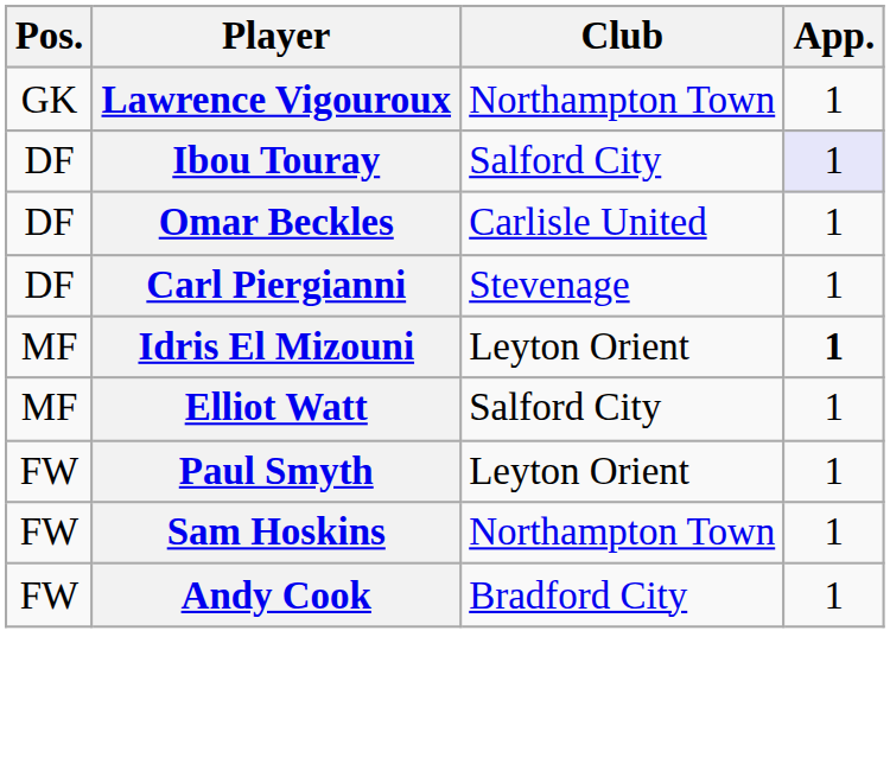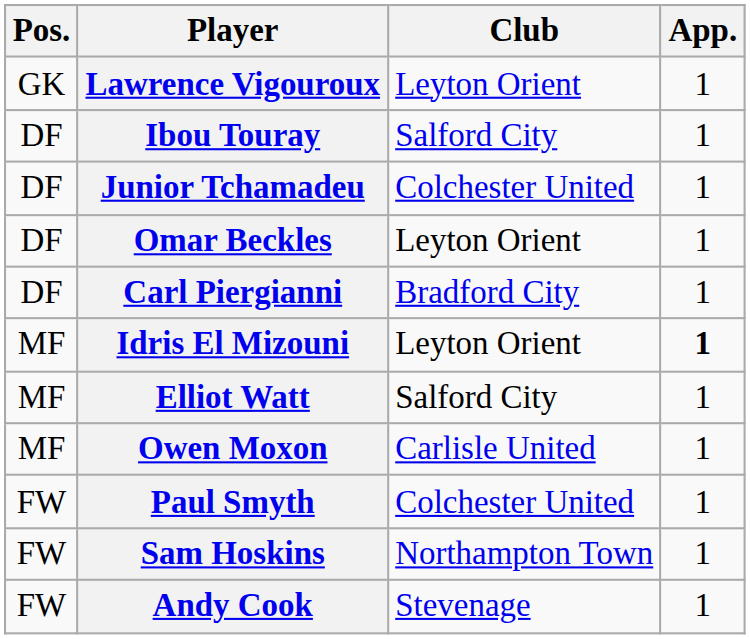 <table class="wikitable plainrowheaders" style="text-align: left">
 <tr>
 <th scope="col">Pos.</th>
 <th scope="col">Player</th>
 <th scope="col">Club</th>
 <th scope="col">App.</th>
 </tr>
 <tr>
 <td style="text-align:center">GK</td>
 <th scope="row"><a href='#'>Lawrence Vigouroux</a></th>
-<td><a href='#'>Northampton Town</a></td>
+<td><a href='#'>Leyton Orient</a></td>
 <td style="text-align:center">1</td>
 </tr>
 <tr>
 <td style="text-align:center">DF</td>
 <th scope="row"><a href='#'>Ibou Touray</a></th>
 <td><a href='#'>Salford City</a></td>
-<td style="background: lavender; text-align:center">1</td>
+<td style="text-align:center">1</td>
+</tr>
+<tr>
+<td style="text-align:center">DF</td>
+<th scope="row"><a href='#'>Junior Tchamadeu</a></th>
+<td><a href='#'>Colchester United</a></td>
+<td style="text-align:center">1</td>
 </tr>
 <tr>
 <td style="text-align:center">DF</td>
 <th scope="row"><a href='#'>Omar Beckles</a></th>
-<td><a href='#'>Carlisle United</a></td>
+<td>Leyton Orient</td>
 <td style="text-align:center">1</td>
 </tr>
 <tr>
 <td style="text-align:center">DF</td>
 <th scope="row"><a href='#'>Carl Piergianni</a></th>
-<td><a href='#'>Stevenage</a></td>
+<td><a href='#'>Bradford City</a></td>
 <td style="text-align:center">1</td>
 </tr>
 <tr>
 <td style="text-align:center">MF</td>
 <th scope="row"><a href='#'>Idris El Mizouni</a></th>
 <td>Leyton Orient</td>
 <td style="text-align:center"><strong>1</strong></td>
 </tr>
 <tr>
 <td style="text-align:center">MF</td>
 <th scope="row"><a href='#'>Elliot Watt</a></th>
 <td>Salford City</td>
 <td style="text-align:center">1</td>
 </tr>
 <tr>
+<td style="text-align:center">MF</td>
+<th scope="row"><a href='#'>Owen Moxon</a></th>
+<td><a href='#'>Carlisle United</a></td>
+<td style="text-align:center">1</td>
+</tr>
+<tr>
 <td style="text-align:center">FW</td>
 <th scope="row"><a href='#'>Paul Smyth</a></th>
-<td>Leyton Orient</td>
+<td><a href='#'>Colchester United</a></td>
 <td style="text-align:center">1</td>
 </tr>
 <tr>
 <td style="text-align:center">FW</td>
 <th scope="row"><a href='#'>Sam Hoskins</a></th>
 <td><a href='#'>Northampton Town</a></td>
 <td style="text-align:center">1</td>
 </tr>
 <tr>
 <td style="text-align:center">FW</td>
 <th scope="row"><a href='#'>Andy Cook</a></th>
-<td><a href='#'>Bradford City</a></td>
+<td><a href='#'>Stevenage</a></td>
 <td style="text-align:center">1</td>
 </tr>
 </table>
